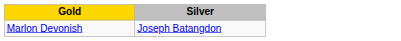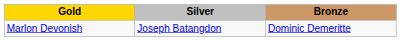 <table class="wikitable" style="text-align:left">
 <tr align="center">
 <td width=200 bgcolor=gold><strong>Gold</strong></td>
 <td width=200 bgcolor=silver><strong>Silver</strong></td>
+<td width=200 bgcolor=CC9966><strong>Bronze</strong></td>
 </tr>
 <tr>
 <td><a href='#'>Marlon Devonish</a><br><em></em></td>
 <td><a href='#'>Joseph Batangdon</a><br><em></em></td>
+<td><a href='#'>Dominic Demeritte</a><br><em></em></td>
 </tr>
 </table>
